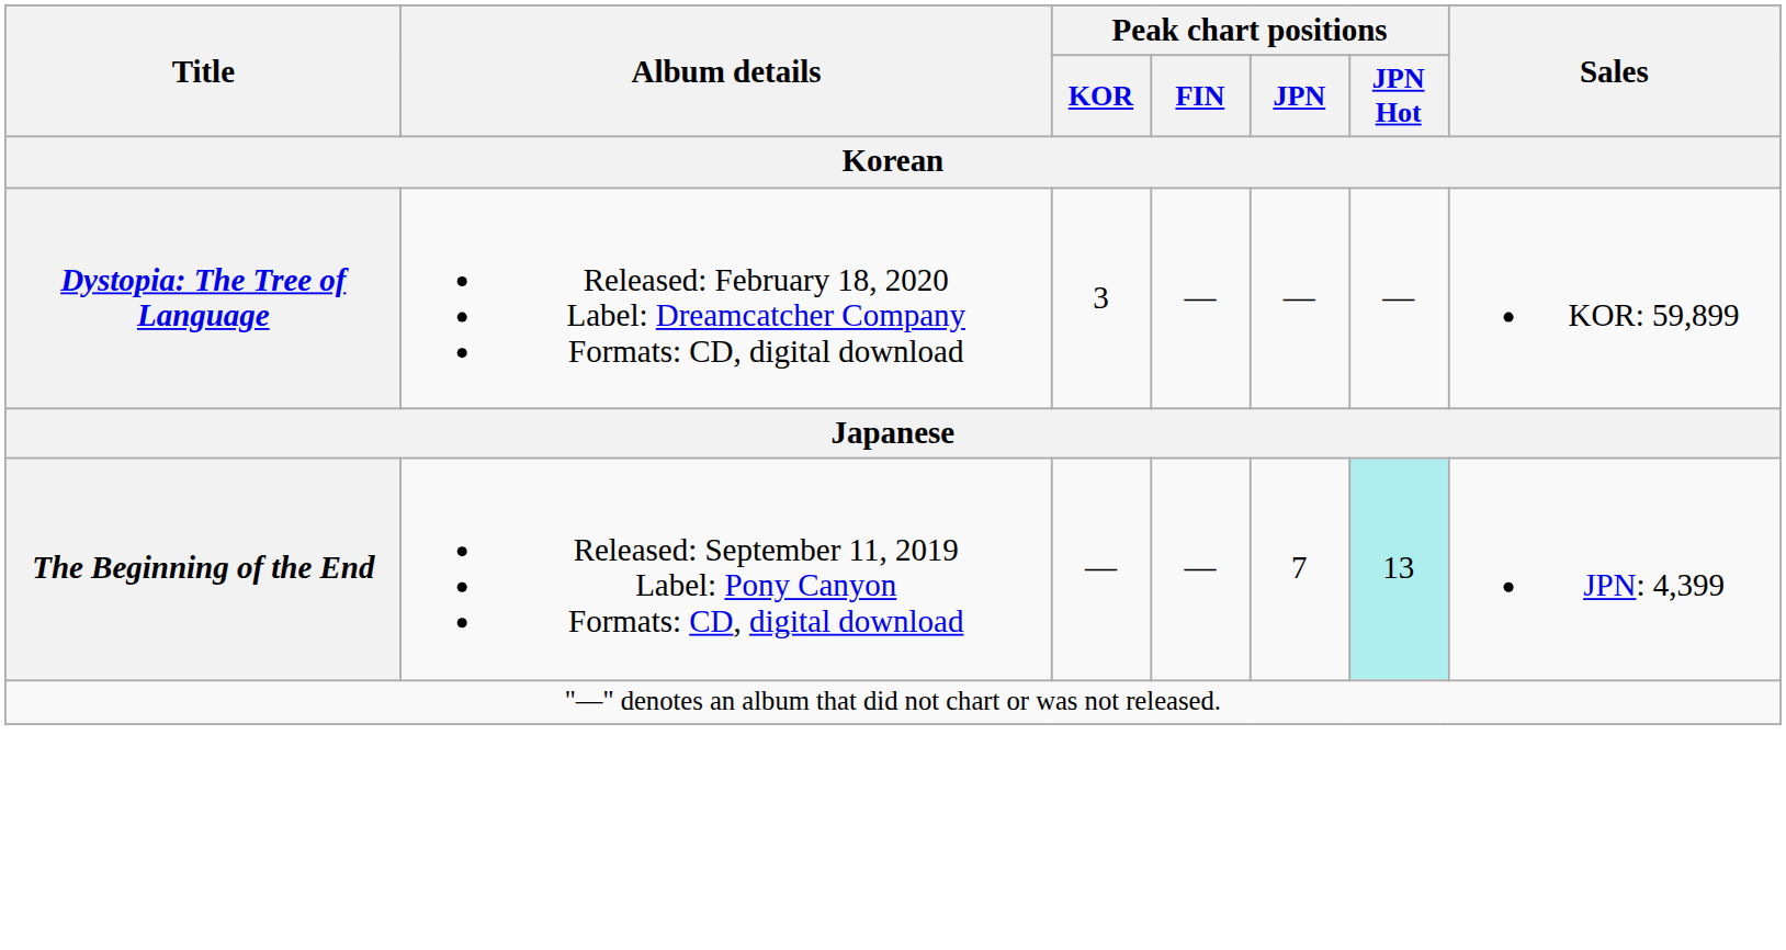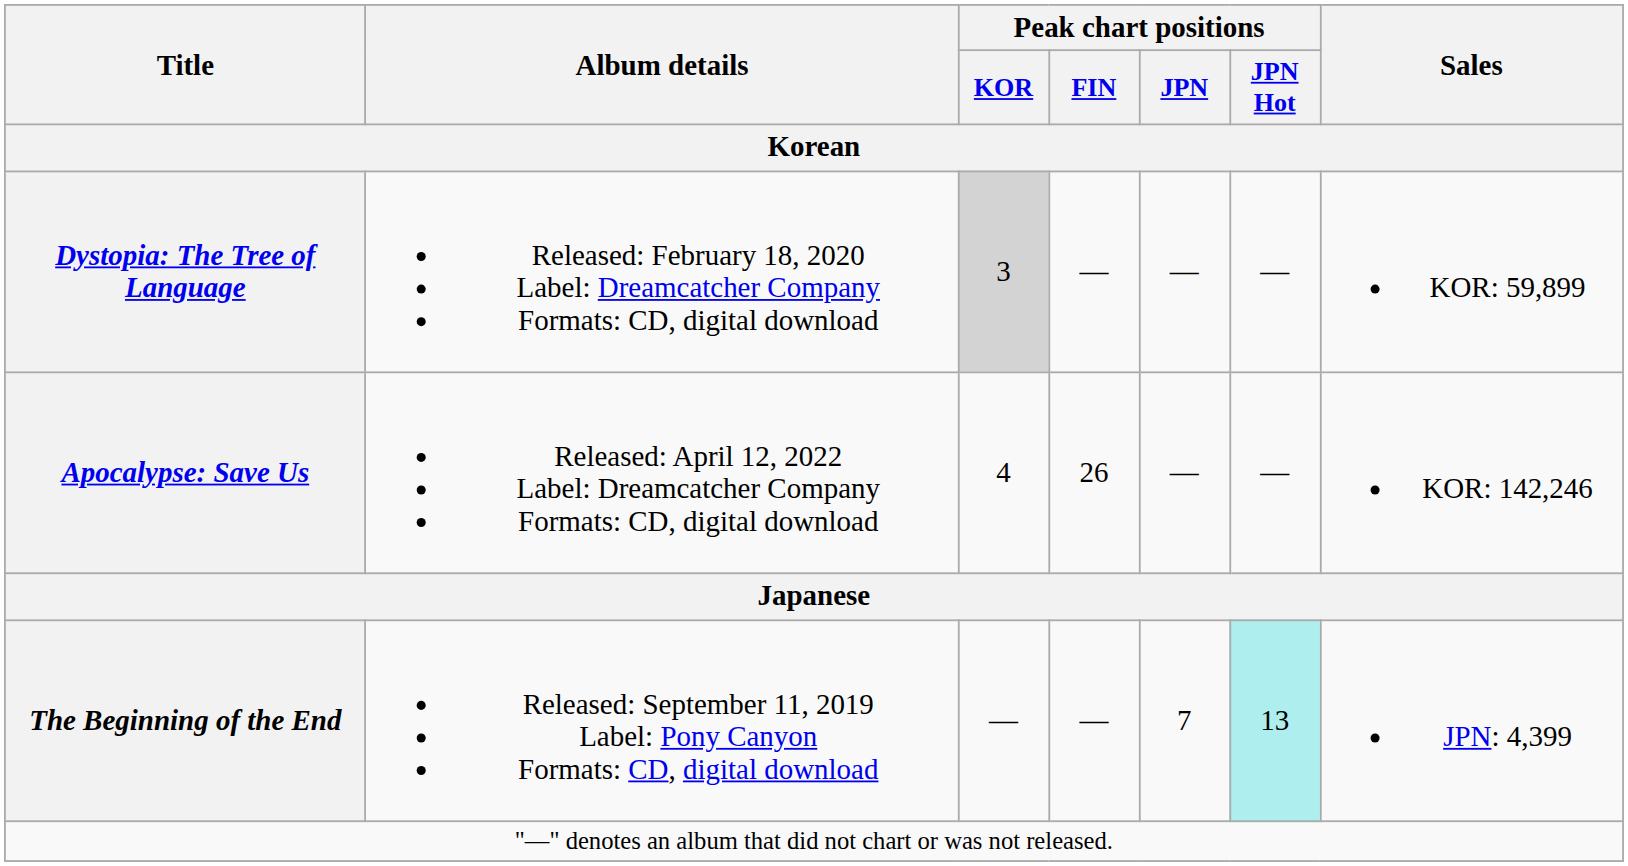 <table class="wikitable plainrowheaders" style="text-align:center">
 <tr>
 <th scope="col" rowspan="2" style="width:12em">Title</th>
 <th scope="col" rowspan="2" style="width:20em">Album details</th>
 <th scope="col" colspan="4">Peak chart positions</th>
 <th scope="col" rowspan="2" style="width:10em">Sales</th>
 </tr>
 <tr>
 <th scope="col" style="width:3em;font-size:90%"><a href='#'>KOR</a><br></th>
 <th scope="col" style="width:3em;font-size:90%"><a href='#'>FIN</a><br></th>
 <th scope="col" style="width:3em;font-size:90%"><a href='#'>JPN</a><br></th>
 <th scope="col" style="width:3em;font-size:90%"><a href='#'>JPN<br>Hot</a><br></th>
 </tr>
 <tr>
 <th colspan="7">Korean</th>
 </tr>
 <tr>
 <th scope="row"><em><a href='#'>Dystopia: The Tree of Language</a></em></th>
 <td><br><ul><li>Released: February 18, 2020</li><li>Label: <a href='#'>Dreamcatcher Company</a></li><li>Formats: CD, digital download</li></ul></td>
-<td>3</td>
+<td style="background: lightgrey;">3</td>
 <td>—</td>
 <td>—</td>
 <td>—</td>
 <td><br><ul><li>KOR: 59,899</li></ul></td>
+</tr>
+<tr>
+<th scope="row"><em><a href='#'>Apocalypse: Save Us</a></em></th>
+<td><br><ul><li>Released: April 12, 2022</li><li>Label: Dreamcatcher Company</li><li>Formats: CD, digital download</li></ul></td>
+<td>4</td>
+<td>26</td>
+<td>—</td>
+<td>—</td>
+<td><br><ul><li>KOR: 142,246</li></ul></td>
 </tr>
 <tr>
 <th colspan="7">Japanese</th>
 </tr>
 <tr>
 <th scope="row"><em>The Beginning of the End</em></th>
 <td><br><ul><li>Released: September 11, 2019</li><li>Label: <a href='#'>Pony Canyon</a></li><li>Formats: <a href='#'>CD</a>, <a href='#'>digital download</a></li></ul></td>
 <td>—</td>
 <td>—</td>
 <td>7</td>
 <td style="background: paleturquoise;">13</td>
 <td><br><ul><li><a href='#'>JPN</a>: 4,399</li></ul></td>
 </tr>
 <tr>
 <td colspan="7" style="font-size:85%">"—" denotes an album that did not chart or was not released.</td>
 </tr>
 </table>
